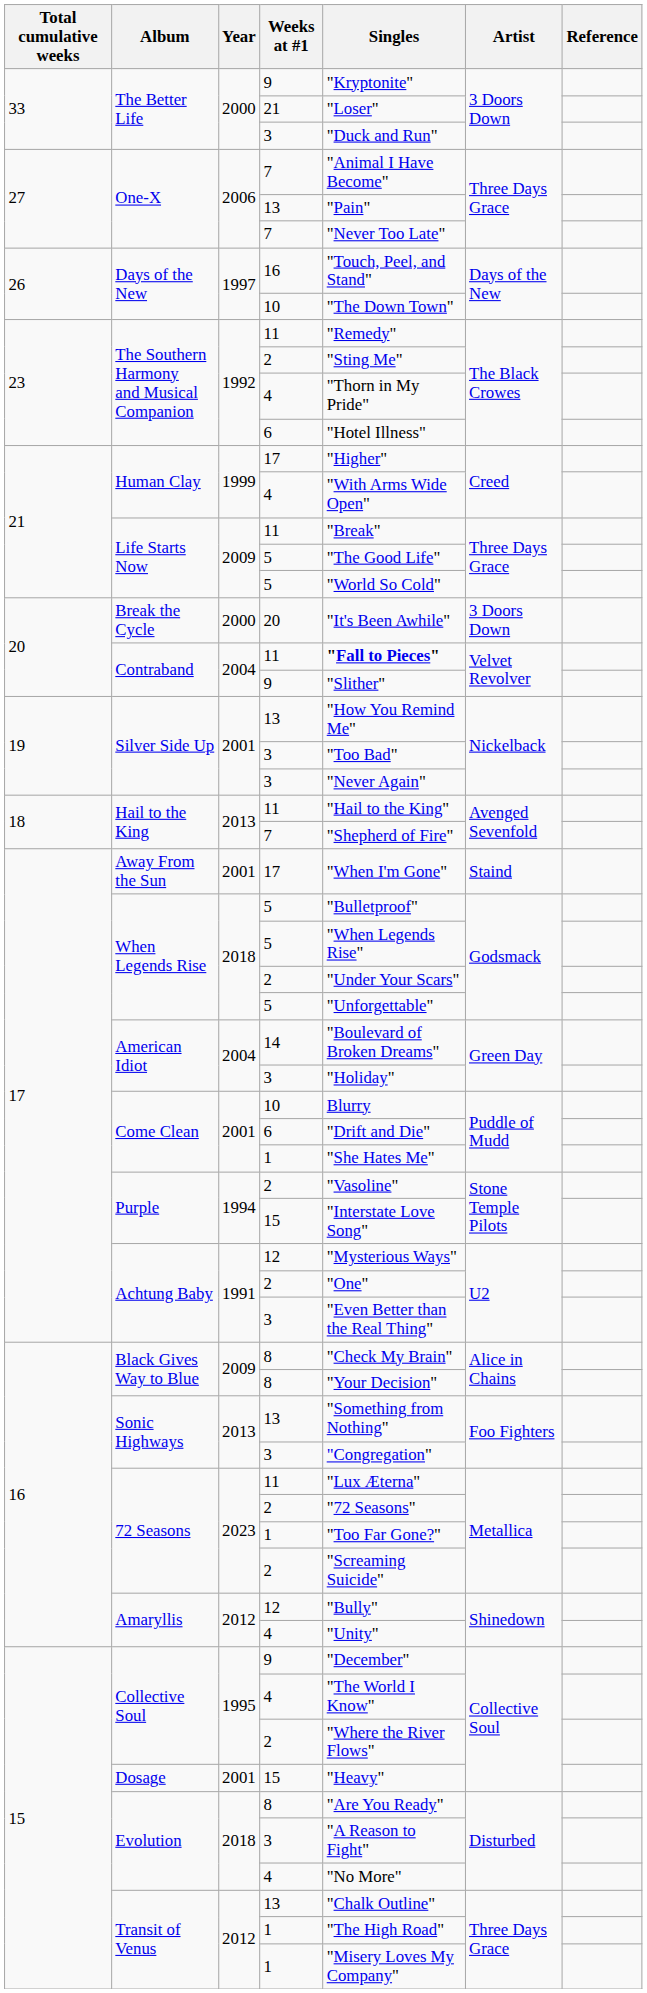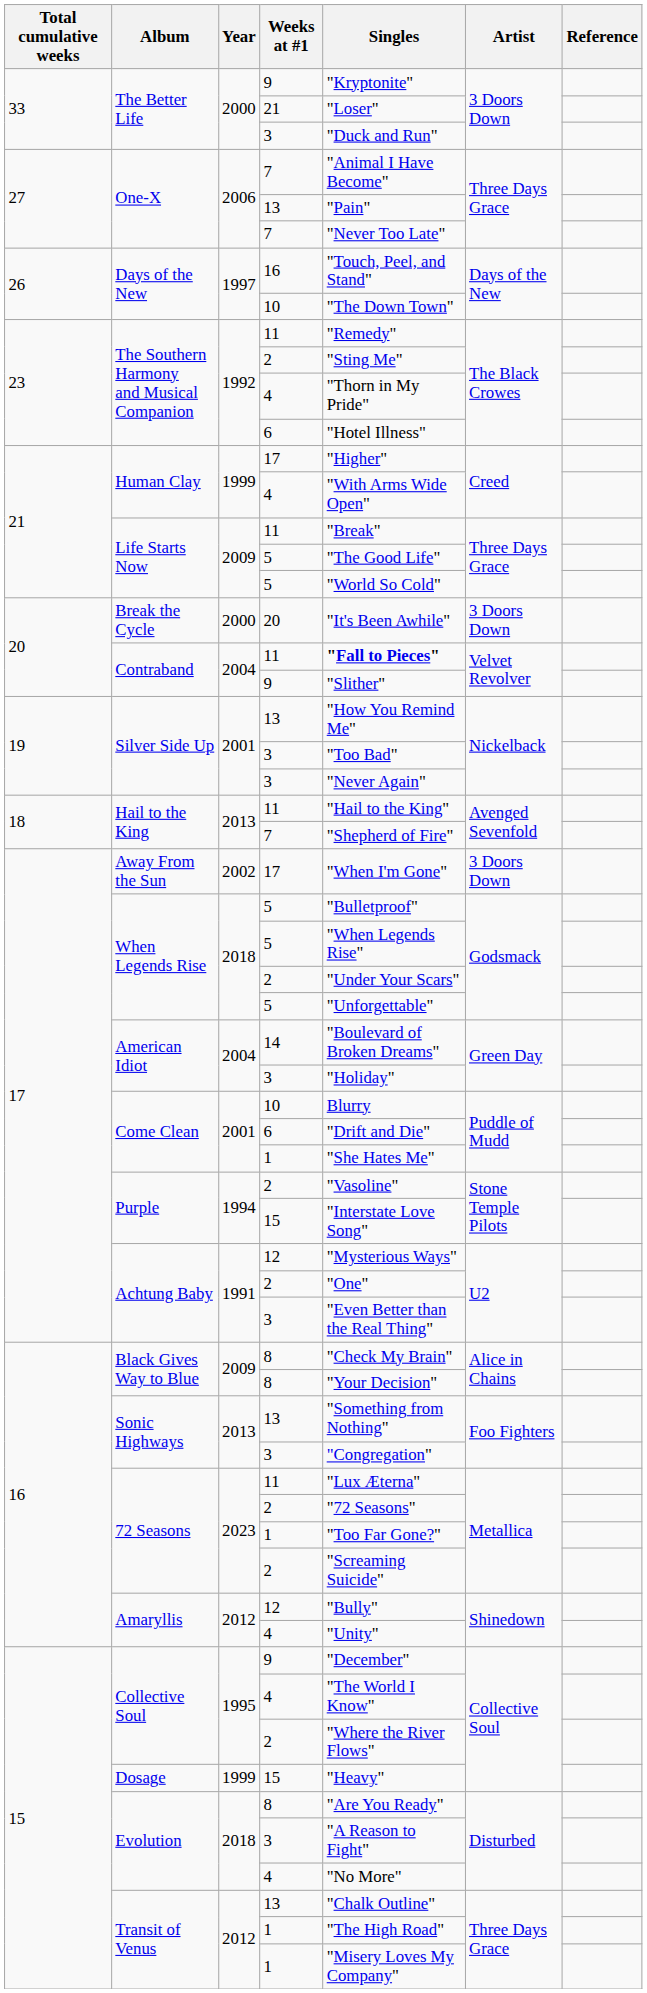 <table class="wikitable">
 <tr>
 <th>Total cumulative weeks</th>
 <th>Album</th>
 <th>Year</th>
 <th>Weeks at #1</th>
 <th>Singles</th>
 <th>Artist</th>
 <th>Reference</th>
 </tr>
 <tr>
 <td rowspan="3">33</td>
 <td rowspan="3"><a href='#'>The Better Life</a></td>
 <td rowspan="3">2000</td>
 <td>9</td>
 <td>"<a href='#'>Kryptonite</a>"</td>
 <td rowspan="3"><a href='#'>3 Doors Down</a></td>
 <td></td>
 </tr>
 <tr>
 <td>21</td>
 <td>"<a href='#'>Loser</a>"</td>
 <td></td>
 </tr>
 <tr>
 <td>3</td>
 <td>"<a href='#'>Duck and Run</a>"</td>
 <td></td>
 </tr>
 <tr>
 <td rowspan="3">27</td>
 <td rowspan="3"><a href='#'>One-X</a></td>
 <td rowspan="3">2006</td>
 <td>7</td>
 <td>"<a href='#'>Animal I Have Become</a>"</td>
 <td rowspan="3"><a href='#'>Three Days Grace</a></td>
 <td></td>
 </tr>
 <tr>
 <td>13</td>
 <td>"<a href='#'>Pain</a>"</td>
 <td></td>
 </tr>
 <tr>
 <td>7</td>
 <td>"<a href='#'>Never Too Late</a>"</td>
 <td></td>
 </tr>
 <tr>
 <td rowspan="2">26</td>
 <td rowspan="2"><a href='#'>Days of the New</a></td>
 <td rowspan="2">1997</td>
 <td>16</td>
 <td>"<a href='#'>Touch, Peel, and Stand</a>"</td>
 <td rowspan="2"><a href='#'>Days of the New</a></td>
 <td></td>
 </tr>
 <tr>
 <td>10</td>
 <td>"<a href='#'>The Down Town</a>"</td>
 <td></td>
 </tr>
 <tr>
 <td rowspan="4">23</td>
 <td rowspan="4"><a href='#'>The Southern Harmony</a><br><a href='#'>and Musical Companion</a></td>
 <td rowspan="4">1992</td>
 <td>11</td>
 <td>"<a href='#'>Remedy</a>"</td>
 <td rowspan="4"><a href='#'>The Black Crowes</a></td>
 <td></td>
 </tr>
 <tr>
 <td>2</td>
 <td>"<a href='#'>Sting Me</a>"</td>
 <td></td>
 </tr>
 <tr>
 <td>4</td>
 <td>"Thorn in My Pride"</td>
 <td></td>
 </tr>
 <tr>
 <td>6</td>
 <td>"Hotel Illness"</td>
 <td></td>
 </tr>
 <tr>
 <td rowspan="5">21</td>
 <td rowspan="2"><a href='#'>Human Clay</a></td>
 <td rowspan="2">1999</td>
 <td>17</td>
 <td>"<a href='#'>Higher</a>"</td>
 <td rowspan="2"><a href='#'>Creed</a></td>
 <td></td>
 </tr>
 <tr>
 <td>4</td>
 <td>"<a href='#'>With Arms Wide Open</a>"</td>
 <td></td>
 </tr>
 <tr>
 <td rowspan="3"><a href='#'>Life Starts Now</a></td>
 <td rowspan="3">2009</td>
 <td>11</td>
 <td>"<a href='#'>Break</a>"</td>
 <td rowspan="3"><a href='#'>Three Days Grace</a></td>
 <td></td>
 </tr>
 <tr>
 <td>5</td>
 <td>"<a href='#'>The Good Life</a>"</td>
 <td></td>
 </tr>
 <tr>
 <td>5</td>
 <td>"<a href='#'>World So Cold</a>"</td>
 <td></td>
 </tr>
 <tr>
 <td rowspan="3">20</td>
 <td><a href='#'>Break the Cycle</a></td>
 <td>2000</td>
 <td>20</td>
 <td>"<a href='#'>It's Been Awhile</a>"</td>
 <td><a href='#'>3 Doors Down</a></td>
 <td></td>
 </tr>
 <tr>
 <td rowspan="2"><a href='#'>Contraband</a></td>
 <td rowspan="2">2004</td>
 <td>11</td>
 <td><strong>"<a href='#'>Fall to Pieces</a>"</strong></td>
 <td rowspan="2"><a href='#'>Velvet Revolver</a></td>
 <td></td>
 </tr>
 <tr>
 <td>9</td>
 <td>"<a href='#'>Slither</a>"</td>
 <td></td>
 </tr>
 <tr>
 <td rowspan="3">19</td>
 <td rowspan="3"><a href='#'>Silver Side Up</a></td>
 <td rowspan="3">2001</td>
 <td>13</td>
 <td>"<a href='#'>How You Remind Me</a>"</td>
 <td rowspan="3"><a href='#'>Nickelback</a></td>
 <td></td>
 </tr>
 <tr>
 <td>3</td>
 <td>"<a href='#'>Too Bad</a>"</td>
 <td></td>
 </tr>
 <tr>
 <td>3</td>
 <td>"<a href='#'>Never Again</a>"</td>
 <td></td>
 </tr>
 <tr>
 <td rowspan="2">18</td>
 <td rowspan="2"><a href='#'>Hail to the King</a></td>
 <td rowspan="2">2013</td>
 <td>11</td>
 <td>"<a href='#'>Hail to the King</a>"</td>
 <td rowspan="2"><a href='#'>Avenged Sevenfold</a></td>
 <td></td>
 </tr>
 <tr>
 <td>7</td>
 <td>"<a href='#'>Shepherd of Fire</a>"</td>
 <td></td>
 </tr>
 <tr>
 <td rowspan="15">17</td>
 <td><a href='#'>Away From the Sun</a></td>
-<td>2001</td>
+<td>2002</td>
 <td>17</td>
 <td>"<a href='#'>When I'm Gone</a>"</td>
-<td><a href='#'>Staind</a></td>
+<td><a href='#'>3 Doors Down</a></td>
 <td></td>
 </tr>
 <tr>
 <td rowspan="4"><a href='#'>When Legends Rise</a></td>
 <td rowspan="4">2018</td>
 <td>5</td>
 <td>"<a href='#'>Bulletproof</a>"</td>
 <td rowspan="4"><a href='#'>Godsmack</a></td>
 <td></td>
 </tr>
 <tr>
 <td>5</td>
 <td>"<a href='#'>When Legends Rise</a>"</td>
 <td></td>
 </tr>
 <tr>
 <td>2</td>
 <td>"<a href='#'>Under Your Scars</a>"</td>
 <td></td>
 </tr>
 <tr>
 <td>5</td>
 <td>"<a href='#'>Unforgettable</a>"</td>
 <td></td>
 </tr>
 <tr>
 <td rowspan="2"><a href='#'>American Idiot</a></td>
 <td rowspan="2">2004</td>
 <td>14</td>
 <td>"<a href='#'>Boulevard of Broken Dreams</a>"</td>
 <td rowspan="2"><a href='#'>Green Day</a></td>
 <td></td>
 </tr>
 <tr>
 <td>3</td>
 <td>"<a href='#'>Holiday</a>"</td>
 <td></td>
 </tr>
 <tr>
 <td rowspan="3"><a href='#'>Come Clean</a></td>
 <td rowspan="3">2001</td>
 <td>10</td>
 <td><a href='#'>Blurry</a></td>
 <td rowspan="3"><a href='#'>Puddle of Mudd</a></td>
 <td></td>
 </tr>
 <tr>
 <td>6</td>
 <td>"<a href='#'>Drift and Die</a>"</td>
 <td></td>
 </tr>
 <tr>
 <td>1</td>
 <td>"<a href='#'>She Hates Me</a>"</td>
 <td></td>
 </tr>
 <tr>
 <td rowspan="2"><a href='#'>Purple</a></td>
 <td rowspan="2">1994</td>
 <td>2</td>
 <td>"<a href='#'>Vasoline</a>"</td>
 <td rowspan="2"><a href='#'>Stone Temple</a> <a href='#'>Pilots</a></td>
 <td></td>
 </tr>
 <tr>
 <td>15</td>
 <td>"<a href='#'>Interstate Love Song</a>"</td>
 <td></td>
 </tr>
 <tr>
 <td rowspan="3"><a href='#'>Achtung Baby</a></td>
 <td rowspan="3">1991</td>
 <td>12</td>
 <td>"<a href='#'>Mysterious Ways</a>"</td>
 <td rowspan="3"><a href='#'>U2</a></td>
 <td></td>
 </tr>
 <tr>
 <td>2</td>
 <td>"<a href='#'>One</a>"</td>
 <td></td>
 </tr>
 <tr>
 <td>3</td>
 <td>"<a href='#'>Even Better than the Real Thing</a>"</td>
 <td></td>
 </tr>
 <tr>
 <td rowspan="10">16</td>
 <td rowspan="2"><a href='#'>Black Gives Way to Blue</a></td>
 <td rowspan="2">2009</td>
 <td>8</td>
 <td>"<a href='#'>Check My Brain</a>"</td>
 <td rowspan="2"><a href='#'>Alice in Chains</a></td>
 <td></td>
 </tr>
 <tr>
 <td>8</td>
 <td>"<a href='#'>Your Decision</a>"</td>
 <td></td>
 </tr>
 <tr>
 <td rowspan="2"><a href='#'>Sonic Highways</a></td>
 <td rowspan="2">2013</td>
 <td>13</td>
 <td>"<a href='#'>Something from Nothing</a>"</td>
 <td rowspan="2"><a href='#'>Foo Fighters</a></td>
 <td></td>
 </tr>
 <tr>
 <td>3</td>
 <td><a href='#'>"Congregation</a>"</td>
 <td></td>
 </tr>
 <tr>
 <td rowspan="4"><a href='#'>72 Seasons</a></td>
 <td rowspan="4">2023</td>
 <td>11</td>
 <td>"<a href='#'>Lux Æterna</a>"</td>
 <td rowspan="4"><a href='#'>Metallica</a></td>
 <td></td>
 </tr>
 <tr>
 <td>2</td>
 <td>"<a href='#'>72 Seasons</a>"</td>
 <td></td>
 </tr>
 <tr>
 <td>1</td>
 <td>"<a href='#'>Too Far Gone?</a>"</td>
 <td></td>
 </tr>
 <tr>
 <td>2</td>
 <td>"<a href='#'>Screaming Suicide</a>"</td>
 <td></td>
 </tr>
 <tr>
 <td rowspan="2"><a href='#'>Amaryllis</a></td>
 <td rowspan="2">2012</td>
 <td>12</td>
 <td>"<a href='#'>Bully</a>"</td>
 <td rowspan="2"><a href='#'>Shinedown</a></td>
 <td></td>
 </tr>
 <tr>
 <td>4</td>
 <td>"<a href='#'>Unity</a>"</td>
 <td></td>
 </tr>
 <tr>
 <td rowspan="10">15</td>
 <td rowspan="3"><a href='#'>Collective Soul</a></td>
 <td rowspan="3">1995</td>
 <td>9</td>
 <td>"<a href='#'>December</a>"</td>
 <td rowspan="4"><a href='#'>Collective Soul</a></td>
 <td></td>
 </tr>
 <tr>
 <td>4</td>
 <td>"<a href='#'>The World I Know</a>"</td>
 <td></td>
 </tr>
 <tr>
 <td>2</td>
 <td>"<a href='#'>Where the River Flows</a>"</td>
 <td></td>
 </tr>
 <tr>
 <td><a href='#'>Dosage</a></td>
-<td>2001</td>
+<td>1999</td>
 <td>15</td>
 <td>"<a href='#'>Heavy</a>"</td>
 <td></td>
 </tr>
 <tr>
 <td rowspan="3"><a href='#'>Evolution</a></td>
 <td rowspan="3">2018</td>
 <td>8</td>
 <td>"<a href='#'>Are You Ready</a>"</td>
 <td rowspan="3"><a href='#'>Disturbed</a></td>
 <td></td>
 </tr>
 <tr>
 <td>3</td>
 <td>"<a href='#'>A Reason to Fight</a>"</td>
 <td></td>
 </tr>
 <tr>
 <td>4</td>
 <td>"No More"</td>
 <td></td>
 </tr>
 <tr>
 <td rowspan="3"><a href='#'>Transit of Venus</a></td>
 <td rowspan="3">2012</td>
 <td>13</td>
 <td>"<a href='#'>Chalk Outline</a>"</td>
 <td rowspan="3"><a href='#'>Three Days Grace</a></td>
 <td></td>
 </tr>
 <tr>
 <td>1</td>
 <td>"<a href='#'>The High Road</a>"</td>
 <td></td>
 </tr>
 <tr>
 <td>1</td>
 <td>"<a href='#'>Misery Loves My Company</a>"</td>
 <td></td>
 </tr>
 </table>
